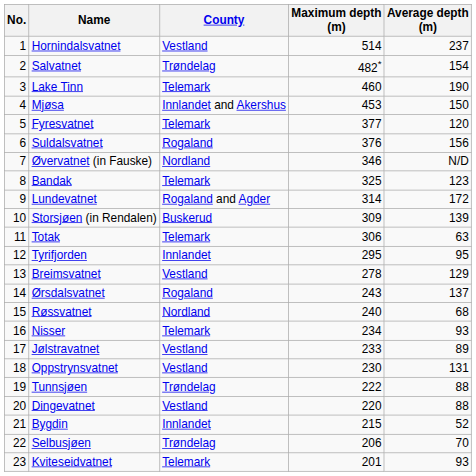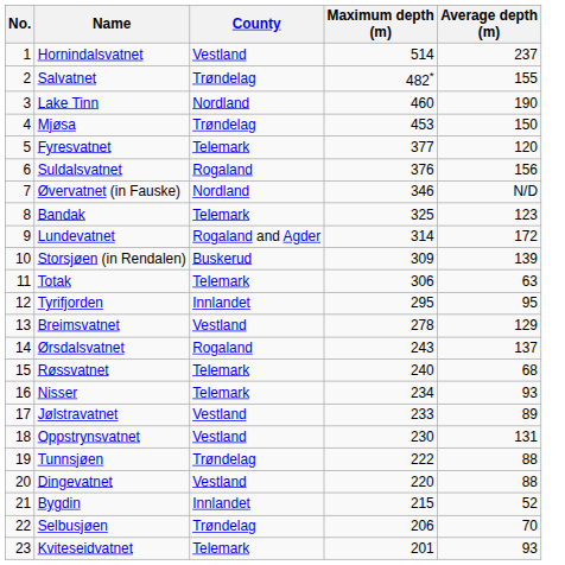 <table class="wikitable">
 <tr>
 <th>No.</th>
 <th>Name</th>
 <th><a href='#'>County</a></th>
 <th>Maximum depth<br>(m)</th>
 <th>Average depth<br>(m)</th>
 </tr>
 <tr>
 <td align="right">1</td>
 <td><a href='#'>Hornindalsvatnet</a></td>
 <td><a href='#'>Vestland</a></td>
 <td align="right">514</td>
 <td align="right">237</td>
 </tr>
 <tr>
 <td align="right">2</td>
 <td><a href='#'>Salvatnet</a></td>
 <td><a href='#'>Trøndelag</a></td>
 <td align="right">482<sup>*</sup></td>
-<td align="right">154</td>
+<td align="right">155</td>
 </tr>
 <tr>
 <td align="right">3</td>
 <td><a href='#'>Lake Tinn</a></td>
-<td><a href='#'>Telemark</a></td>
+<td><a href='#'>Nordland</a></td>
 <td align="right">460</td>
 <td align="right">190</td>
 </tr>
 <tr>
 <td align="right">4</td>
 <td><a href='#'>Mjøsa</a></td>
-<td><a href='#'>Innlandet</a> and <a href='#'>Akershus</a></td>
+<td><a href='#'>Trøndelag</a></td>
 <td align="right">453</td>
 <td align="right">150</td>
 </tr>
 <tr>
 <td align="right">5</td>
 <td><a href='#'>Fyresvatnet</a></td>
 <td><a href='#'>Telemark</a></td>
 <td align="right">377</td>
 <td align="right">120</td>
 </tr>
 <tr>
 <td align="right">6</td>
 <td><a href='#'>Suldalsvatnet</a></td>
 <td><a href='#'>Rogaland</a></td>
 <td align="right">376</td>
 <td align="right">156</td>
 </tr>
 <tr>
 <td align="right">7</td>
 <td><a href='#'>Øvervatnet</a> (in Fauske)</td>
 <td><a href='#'>Nordland</a></td>
 <td align="right">346</td>
 <td align="right">N/D</td>
 </tr>
 <tr>
 <td align="right">8</td>
 <td><a href='#'>Bandak</a></td>
 <td><a href='#'>Telemark</a></td>
 <td align="right">325</td>
 <td align="right">123</td>
 </tr>
 <tr>
 <td align="right">9</td>
 <td><a href='#'>Lundevatnet</a></td>
 <td><a href='#'>Rogaland</a> and <a href='#'>Agder</a></td>
 <td align="right">314</td>
 <td align="right">172</td>
 </tr>
 <tr>
 <td align="right">10</td>
 <td><a href='#'>Storsjøen</a> (in Rendalen)</td>
 <td><a href='#'>Buskerud</a></td>
 <td align="right">309</td>
 <td align="right">139</td>
 </tr>
 <tr>
 <td align="right">11</td>
 <td><a href='#'>Totak</a></td>
 <td><a href='#'>Telemark</a></td>
 <td align="right">306</td>
 <td align="right">63</td>
 </tr>
 <tr>
 <td align="right">12</td>
 <td><a href='#'>Tyrifjorden</a></td>
 <td><a href='#'>Innlandet</a></td>
 <td align="right">295</td>
 <td align="right">95</td>
 </tr>
 <tr>
 <td align="right">13</td>
 <td><a href='#'>Breimsvatnet</a></td>
 <td><a href='#'>Vestland</a></td>
 <td align="right">278</td>
 <td align="right">129</td>
 </tr>
 <tr>
 <td align="right">14</td>
 <td><a href='#'>Ørsdalsvatnet</a></td>
 <td><a href='#'>Rogaland</a></td>
 <td align="right">243</td>
 <td align="right">137</td>
 </tr>
 <tr>
 <td align="right">15</td>
 <td><a href='#'>Røssvatnet</a></td>
-<td><a href='#'>Nordland</a></td>
+<td><a href='#'>Telemark</a></td>
 <td align="right">240</td>
 <td align="right">68</td>
 </tr>
 <tr>
 <td align="right">16</td>
 <td><a href='#'>Nisser</a></td>
 <td><a href='#'>Telemark</a></td>
 <td align="right">234</td>
 <td align="right">93</td>
 </tr>
 <tr>
 <td align="right">17</td>
 <td><a href='#'>Jølstravatnet</a></td>
 <td><a href='#'>Vestland</a></td>
 <td align="right">233</td>
 <td align="right">89</td>
 </tr>
 <tr>
 <td align="right">18</td>
 <td><a href='#'>Oppstrynsvatnet</a></td>
 <td><a href='#'>Vestland</a></td>
 <td align="right">230</td>
 <td align="right">131</td>
 </tr>
 <tr>
 <td align="right">19</td>
 <td><a href='#'>Tunnsjøen</a></td>
 <td><a href='#'>Trøndelag</a></td>
 <td align="right">222</td>
 <td align="right">88</td>
 </tr>
 <tr>
 <td align="right">20</td>
 <td><a href='#'>Dingevatnet</a></td>
 <td><a href='#'>Vestland</a></td>
 <td align="right">220</td>
 <td align="right">88</td>
 </tr>
 <tr>
 <td align="right">21</td>
 <td><a href='#'>Bygdin</a></td>
 <td><a href='#'>Innlandet</a></td>
 <td align="right">215</td>
 <td align="right">52</td>
 </tr>
 <tr>
 <td align="right">22</td>
 <td><a href='#'>Selbusjøen</a></td>
 <td><a href='#'>Trøndelag</a></td>
 <td align="right">206</td>
 <td align="right">70</td>
 </tr>
 <tr>
 <td align="right">23</td>
 <td><a href='#'>Kviteseidvatnet</a></td>
 <td><a href='#'>Telemark</a></td>
 <td align="right">201</td>
 <td align="right">93</td>
 </tr>
 </table>
